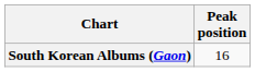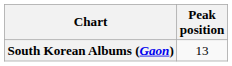 <table class="wikitable plainrowheaders">
 <tr>
 <th scope="col">Chart</th>
 <th scope="col">Peak<br>position</th>
 </tr>
 <tr>
 <th scope="row">South Korean Albums (<em><a href='#'>Gaon</a></em>)</th>
-<td style="text-align:center">16</td>
+<td style="text-align:center">13</td>
 </tr>
 </table>
